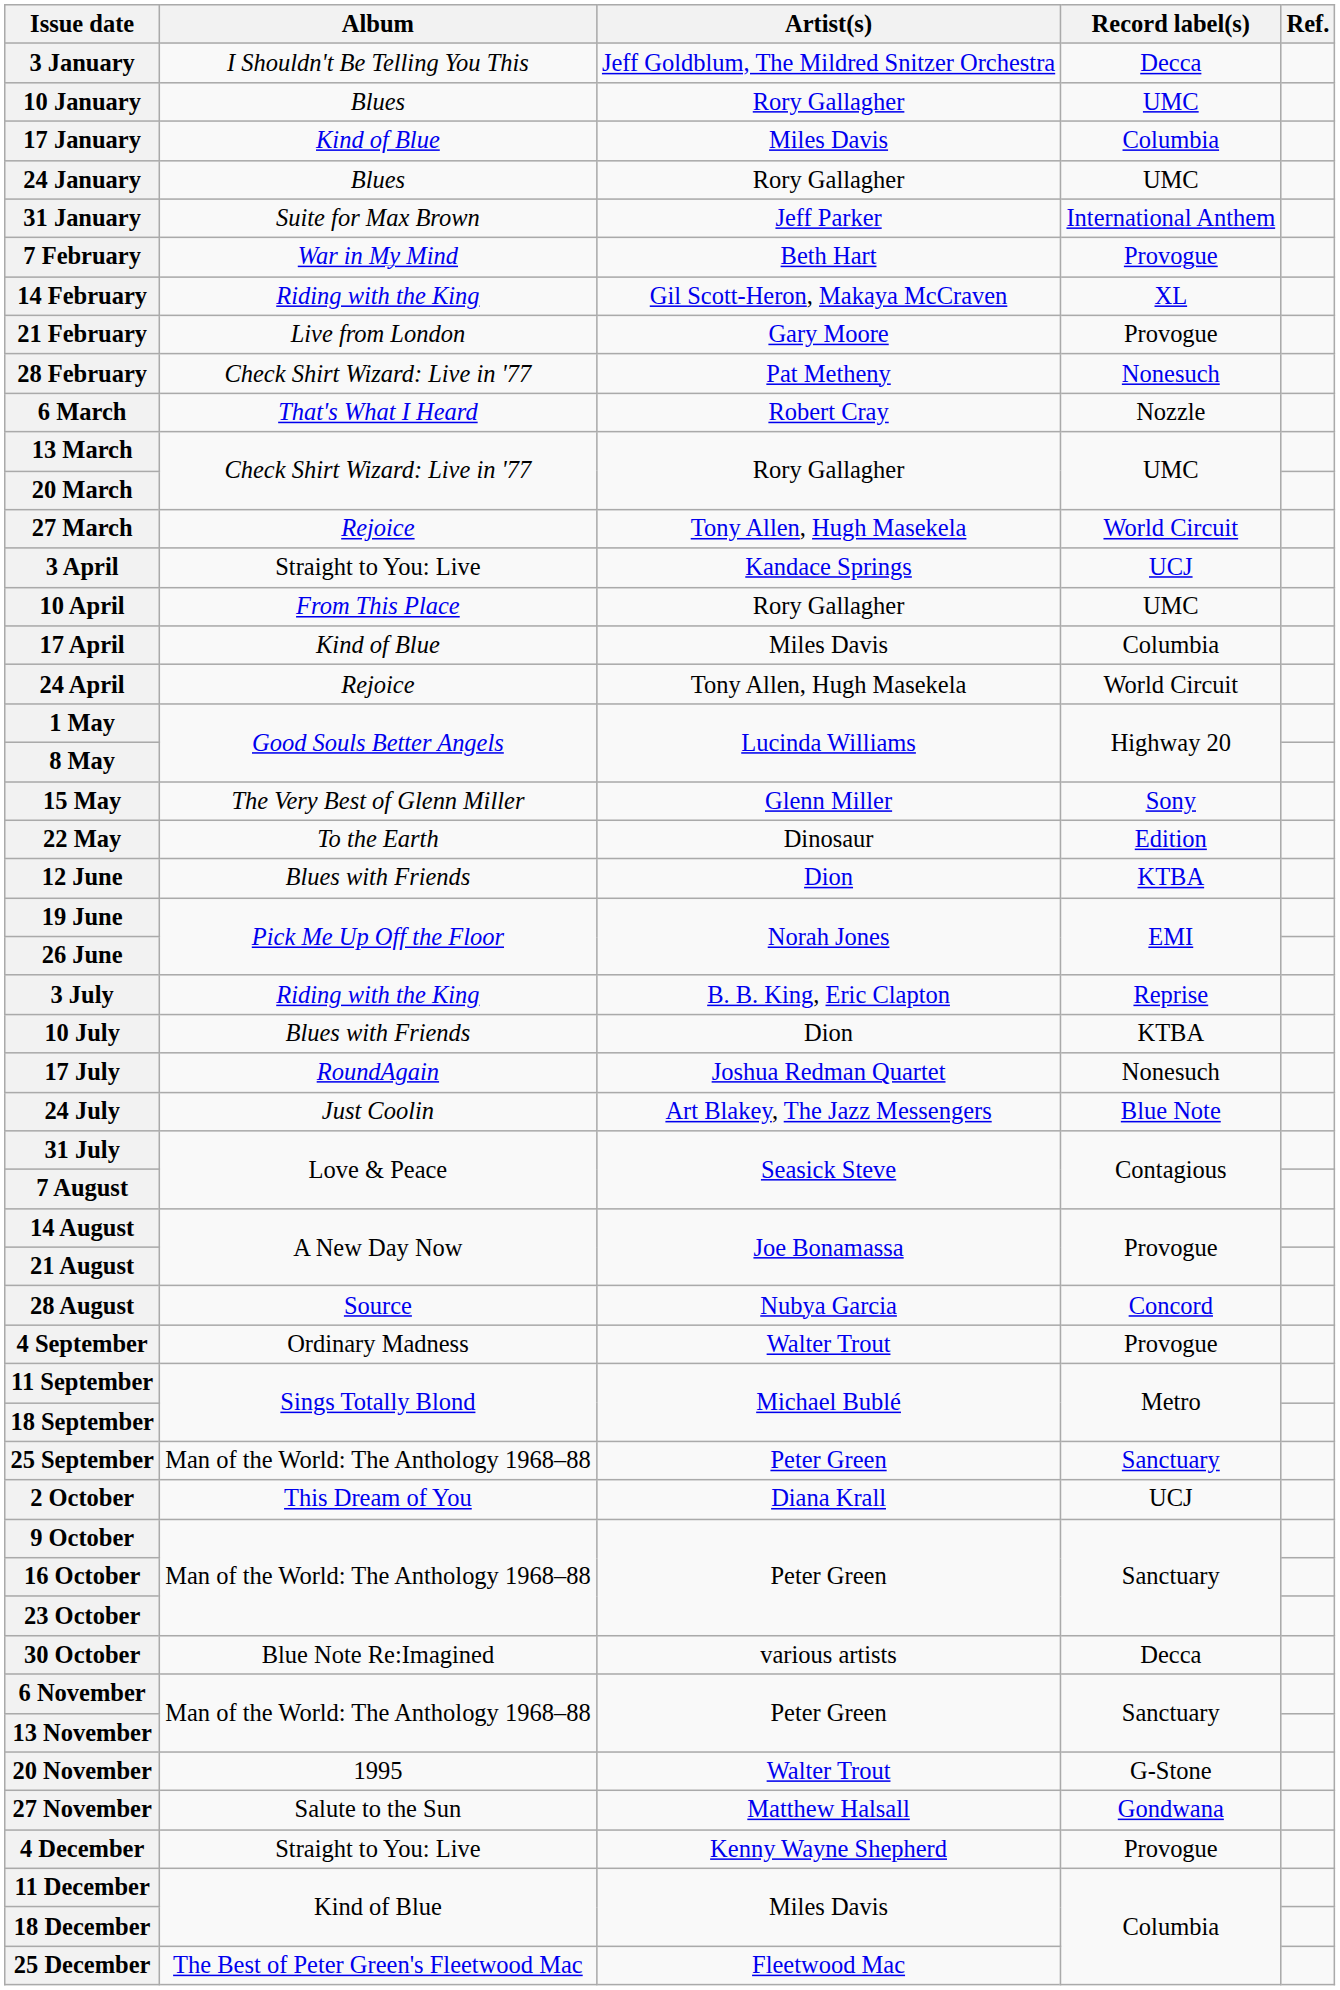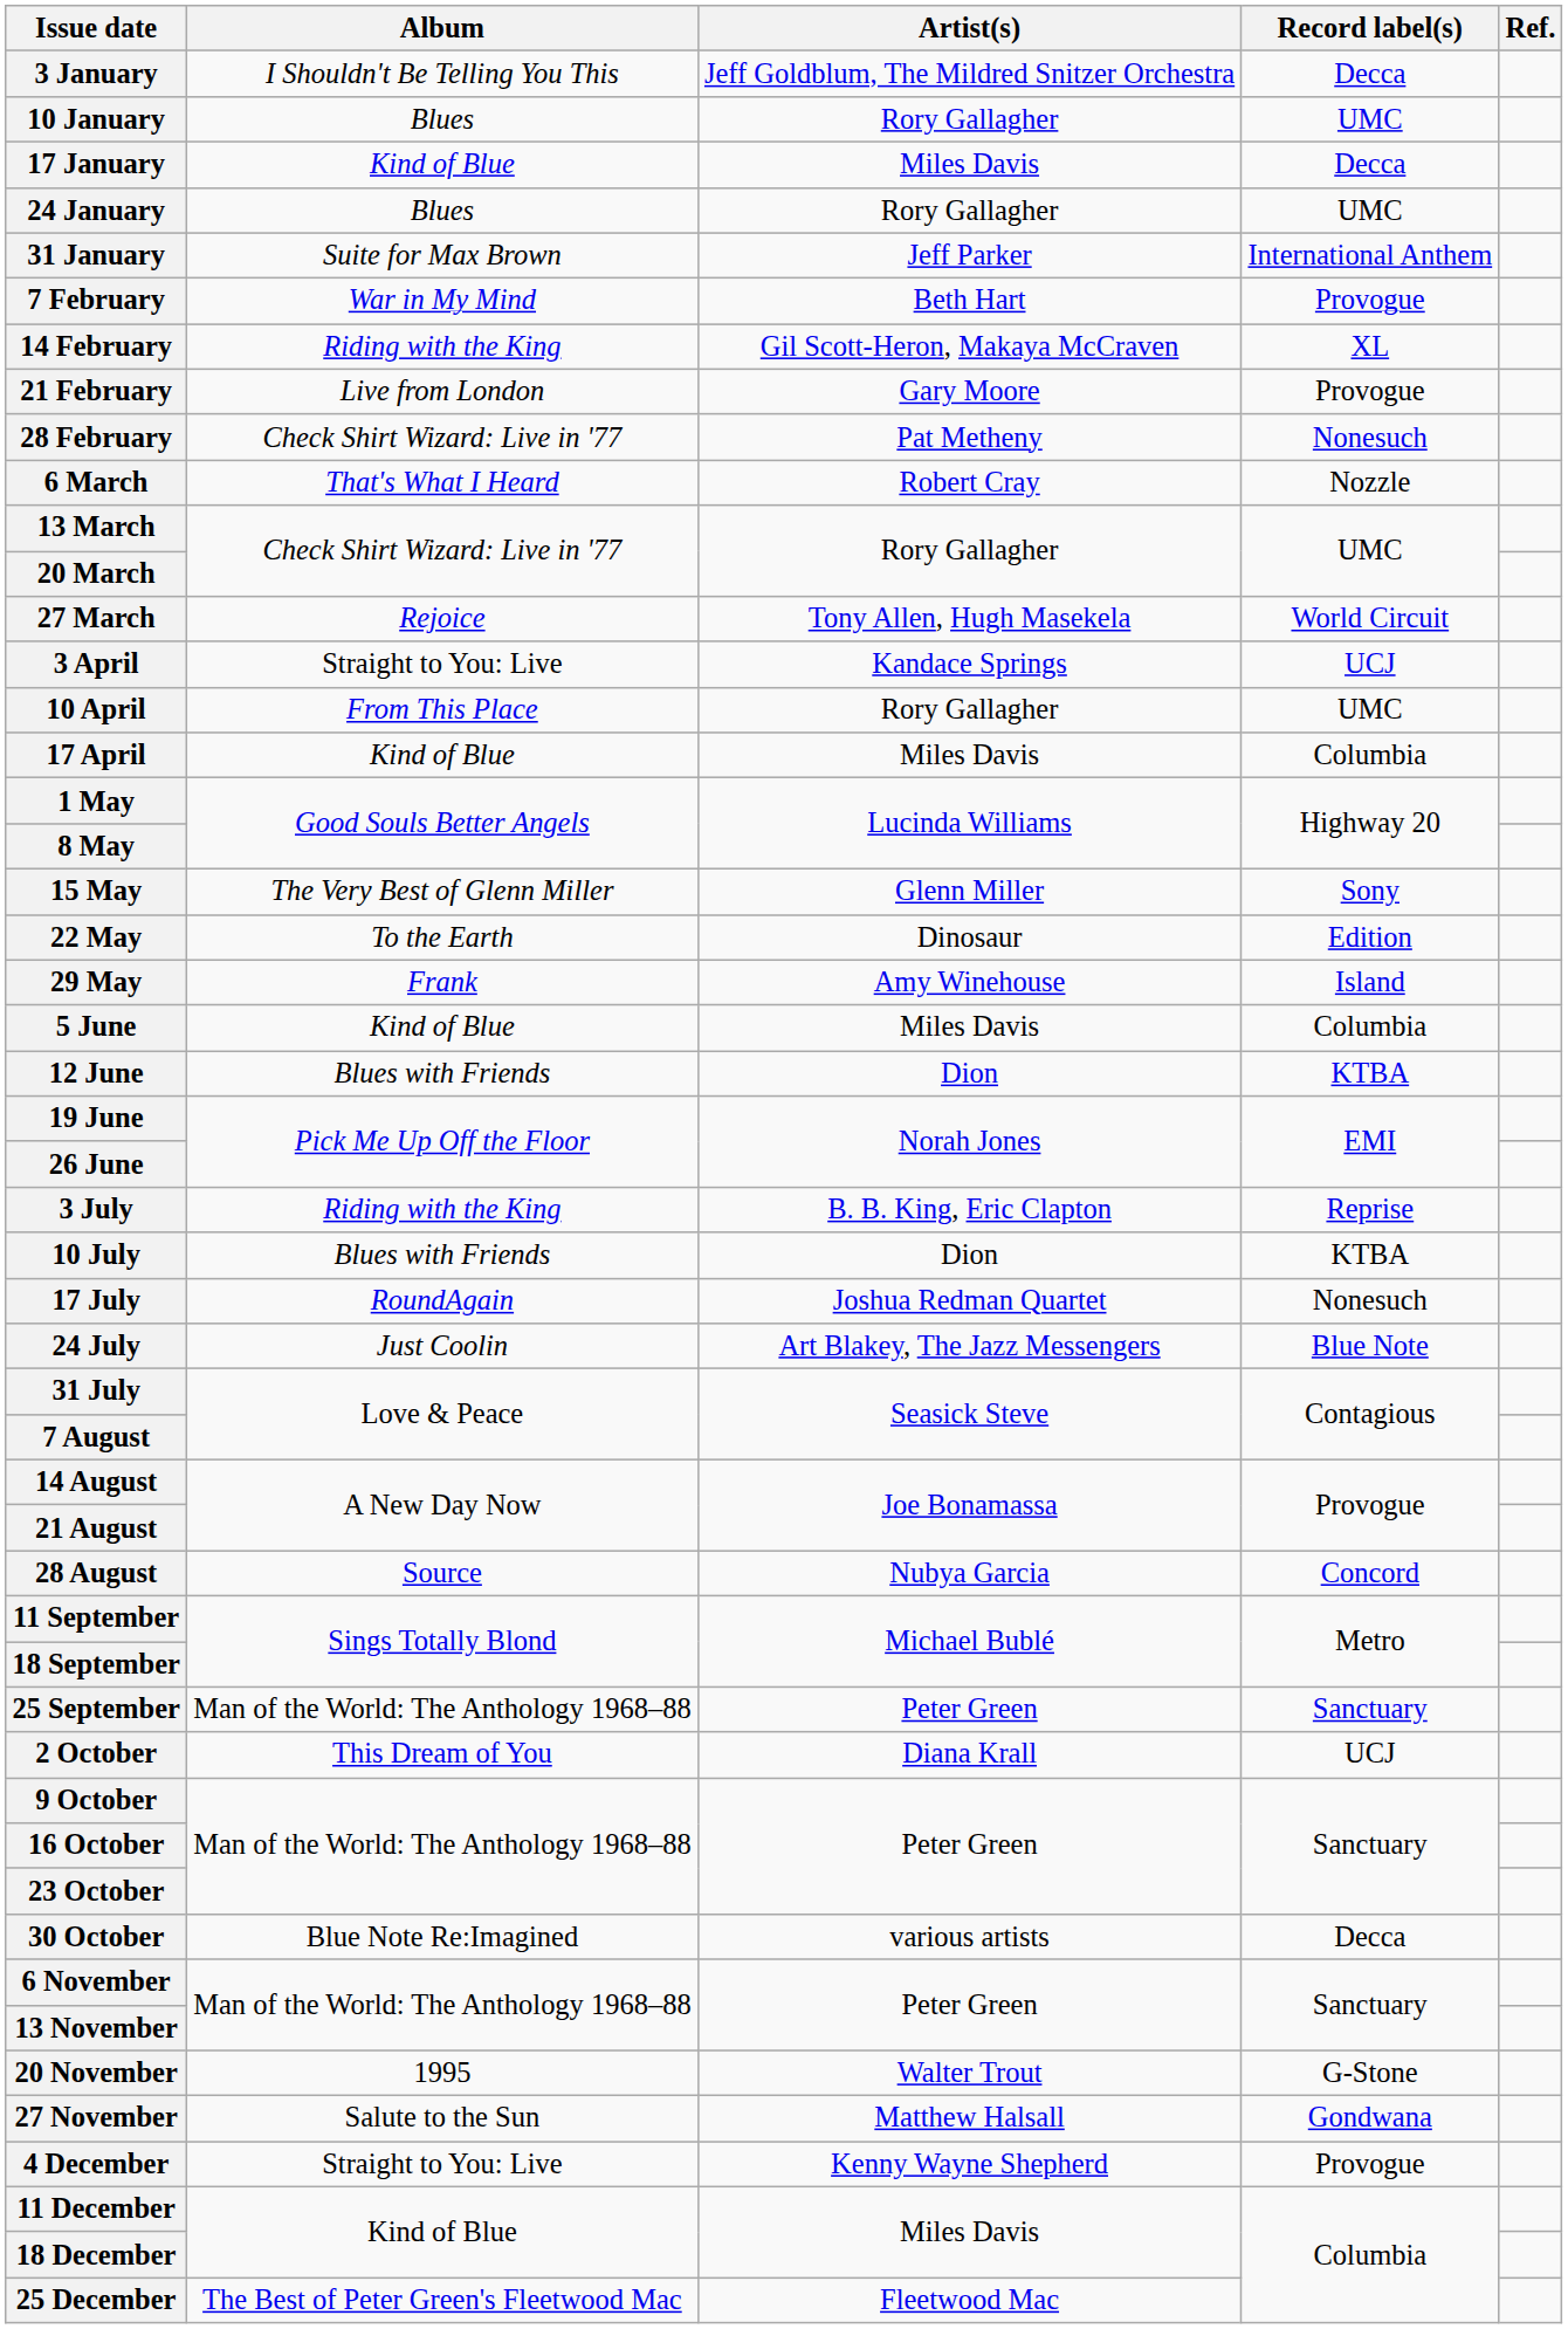 <table class="wikitable plainrowheaders" style="text-align:center">
 <tr>
 <th scope="col">Issue date</th>
 <th scope="col">Album</th>
 <th scope="col">Artist(s)</th>
 <th scope="col">Record label(s)</th>
 <th scope="col">Ref.</th>
 </tr>
 <tr>
 <th scope="row">3 January</th>
 <td><em>I Shouldn't Be Telling You This</em></td>
 <td><a href='#'>Jeff Goldblum, The Mildred Snitzer Orchestra</a></td>
 <td><a href='#'>Decca</a></td>
 <td></td>
 </tr>
 <tr>
 <th scope="row">10 January</th>
 <td><em>Blues</em></td>
 <td><a href='#'>Rory Gallagher</a></td>
 <td><a href='#'>UMC</a></td>
 <td></td>
 </tr>
 <tr>
 <th scope="row">17 January</th>
 <td><em><a href='#'>Kind of Blue</a></em></td>
 <td><a href='#'>Miles Davis</a></td>
-<td><a href='#'>Columbia</a></td>
+<td><a href='#'>Decca</a></td>
 <td></td>
 </tr>
 <tr>
 <th scope="row">24 January</th>
 <td><em>Blues</em></td>
 <td>Rory Gallagher</td>
 <td>UMC</td>
 <td></td>
 </tr>
 <tr>
 <th scope="row">31 January</th>
 <td><em>Suite for Max Brown</em></td>
 <td><a href='#'>Jeff Parker</a></td>
 <td><a href='#'>International Anthem</a></td>
 <td></td>
 </tr>
 <tr>
 <th scope="row">7 February</th>
 <td><em><a href='#'>War in My Mind</a></em></td>
 <td><a href='#'>Beth Hart</a></td>
 <td><a href='#'>Provogue</a></td>
 <td></td>
 </tr>
 <tr>
 <th scope="row">14 February</th>
 <td><em><a href='#'>Riding with the King</a></em></td>
 <td><a href='#'>Gil Scott-Heron</a>, <a href='#'>Makaya McCraven</a></td>
 <td><a href='#'>XL</a></td>
 <td></td>
 </tr>
 <tr>
 <th scope="row">21 February</th>
 <td><em>Live from London</em></td>
 <td><a href='#'>Gary Moore</a></td>
 <td>Provogue</td>
 <td></td>
 </tr>
 <tr>
 <th scope="row">28 February</th>
 <td><em>Check Shirt Wizard: Live in '77</em></td>
 <td><a href='#'>Pat Metheny</a></td>
 <td><a href='#'>Nonesuch</a></td>
 <td></td>
 </tr>
 <tr>
 <th scope="row">6 March</th>
 <td><em><a href='#'>That's What I Heard</a></em></td>
 <td><a href='#'>Robert Cray</a></td>
 <td>Nozzle</td>
 <td></td>
 </tr>
 <tr>
 <th scope="row">13 March</th>
 <td rowspan="2"><em>Check Shirt Wizard: Live in '77</em></td>
 <td rowspan="2">Rory Gallagher</td>
 <td rowspan="2">UMC</td>
 <td></td>
 </tr>
 <tr>
 <th scope="row">20 March</th>
 <td></td>
 </tr>
 <tr>
 <th scope="row">27 March</th>
 <td><em><a href='#'>Rejoice</a></em></td>
 <td><a href='#'>Tony Allen</a>, <a href='#'>Hugh Masekela</a></td>
 <td><a href='#'>World Circuit</a></td>
 <td></td>
 </tr>
 <tr>
 <th scope="row">3 April</th>
 <td></em>Straight to You: Live<em></td>
 <td><a href='#'>Kandace Springs</a></td>
 <td><a href='#'>UCJ</a></td>
 <td></td>
 </tr>
 <tr>
 <th scope="row">10 April</th>
 <td><em><a href='#'>From This Place</a></em></td>
 <td>Rory Gallagher</td>
 <td>UMC</td>
 <td></td>
 </tr>
 <tr>
 <th scope="row">17 April</th>
 <td><em>Kind of Blue</em></td>
 <td>Miles Davis</td>
 <td>Columbia</td>
 <td></td>
 </tr>
 <tr>
-<th scope="row">24 April</th>
-<td><em>Rejoice</em></td>
-<td>Tony Allen, Hugh Masekela</td>
-<td>World Circuit</td>
-<td></td>
-</tr>
-<tr>
 <th scope="row">1 May</th>
 <td rowspan="2"><em><a href='#'>Good Souls Better Angels</a></em></td>
 <td rowspan="2"><a href='#'>Lucinda Williams</a></td>
 <td rowspan="2">Highway 20</td>
 <td></td>
 </tr>
 <tr>
 <th scope="row">8 May</th>
 <td></td>
 </tr>
 <tr>
 <th scope="row">15 May</th>
 <td><em>The Very Best of Glenn Miller</em></td>
 <td><a href='#'>Glenn Miller</a></td>
 <td><a href='#'>Sony</a></td>
 <td></td>
 </tr>
 <tr>
 <th scope="row">22 May</th>
 <td><em>To the Earth</em></td>
 <td>Dinosaur</td>
 <td><a href='#'>Edition</a></td>
+<td></td>
+</tr>
+<tr>
+<th scope="row">29 May</th>
+<td><em><a href='#'>Frank</a></em></td>
+<td><a href='#'>Amy Winehouse</a></td>
+<td><a href='#'>Island</a></td>
+<td></td>
+</tr>
+<tr>
+<th scope="row">5 June</th>
+<td><em>Kind of Blue</em></td>
+<td>Miles Davis</td>
+<td>Columbia</td>
 <td></td>
 </tr>
 <tr>
 <th scope="row">12 June</th>
 <td><em>Blues with Friends</em></td>
 <td><a href='#'>Dion</a></td>
 <td><a href='#'>KTBA</a></td>
 <td></td>
 </tr>
 <tr>
 <th scope="row">19 June</th>
 <td rowspan="2"><em><a href='#'>Pick Me Up Off the Floor</a></em></td>
 <td rowspan="2"><a href='#'>Norah Jones</a></td>
 <td rowspan="2"><a href='#'>EMI</a></td>
 <td></td>
 </tr>
 <tr>
 <th scope="row">26 June</th>
 <td></td>
 </tr>
 <tr>
 <th scope="row">3 July</th>
 <td><em><a href='#'>Riding with the King</a></em></td>
 <td><a href='#'>B. B. King</a>, <a href='#'>Eric Clapton</a></td>
 <td><a href='#'>Reprise</a></td>
 <td></td>
 </tr>
 <tr>
 <th scope="row">10 July</th>
 <td><em>Blues with Friends</em></td>
 <td>Dion</td>
 <td>KTBA</td>
 <td></td>
 </tr>
 <tr>
 <th scope="row">17 July</th>
 <td><em><a href='#'>RoundAgain</a></em></td>
 <td><a href='#'>Joshua Redman Quartet</a></td>
 <td>Nonesuch</td>
 <td></td>
 </tr>
 <tr>
 <th scope="row">24 July</th>
 <td><em>Just Coolin<strong></td>
 <td><a href='#'>Art Blakey</a>, <a href='#'>The Jazz Messengers</a></td>
 <td><a href='#'>Blue Note</a></td>
 <td></td>
 </tr>
 <tr>
 <th scope="row">31 July</th>
 <td rowspan="2"></em>Love & Peace<em></td>
 <td rowspan="2"><a href='#'>Seasick Steve</a></td>
 <td rowspan="2">Contagious</td>
 <td></td>
 </tr>
 <tr>
 <th scope="row">7 August</th>
 <td></td>
 </tr>
 <tr>
 <th scope="row">14 August</th>
 <td rowspan="2"></em>A New Day Now<em></td>
 <td rowspan="2"><a href='#'>Joe Bonamassa</a></td>
 <td rowspan="2">Provogue</td>
 <td></td>
 </tr>
 <tr>
 <th scope="row">21 August</th>
 <td></td>
 </tr>
 <tr>
 <th scope="row">28 August</th>
 <td></em><a href='#'>Source</a><em></td>
 <td><a href='#'>Nubya Garcia</a></td>
 <td><a href='#'>Concord</a></td>
-<td></td>
-</tr>
-<tr>
-<th scope="row">4 September</th>
-<td></em>Ordinary Madness<em></td>
-<td><a href='#'>Walter Trout</a></td>
-<td>Provogue</td>
 <td></td>
 </tr>
 <tr>
 <th scope="row">11 September</th>
 <td rowspan="2"></em><a href='#'>Sings Totally Blond</a><em></td>
 <td rowspan="2"><a href='#'>Michael Bublé</a></td>
 <td rowspan="2">Metro</td>
 <td></td>
 </tr>
 <tr>
 <th scope="row">18 September</th>
 <td></td>
 </tr>
 <tr>
 <th scope="row">25 September</th>
 <td></em>Man of the World: The Anthology 1968–88<em></td>
 <td><a href='#'>Peter Green</a></td>
 <td><a href='#'>Sanctuary</a></td>
 <td></td>
 </tr>
 <tr>
 <th scope="row">2 October</th>
 <td></em><a href='#'>This Dream of You</a><em></td>
 <td><a href='#'>Diana Krall</a></td>
 <td>UCJ</td>
 <td></td>
 </tr>
 <tr>
 <th scope="row">9 October</th>
 <td rowspan="3"></em>Man of the World: The Anthology 1968–88<em></td>
 <td rowspan="3">Peter Green</td>
 <td rowspan="3">Sanctuary</td>
 <td></td>
 </tr>
 <tr>
 <th scope="row">16 October</th>
 <td></td>
 </tr>
 <tr>
 <th scope="row">23 October</th>
 <td></td>
 </tr>
 <tr>
 <th scope="row">30 October</th>
 <td></em>Blue Note Re:Imagined<em></td>
 <td>various artists</td>
 <td>Decca</td>
 <td></td>
 </tr>
 <tr>
 <th scope="row">6 November</th>
 <td rowspan="2"></em>Man of the World: The Anthology 1968–88<em></td>
 <td rowspan="2">Peter Green</td>
 <td rowspan="2">Sanctuary</td>
 <td></td>
 </tr>
 <tr>
 <th scope="row">13 November</th>
 <td></td>
 </tr>
 <tr>
 <th scope="row">20 November</th>
 <td></em>1995<em></td>
 <td><a href='#'>Walter Trout</a></td>
 <td>G-Stone</td>
 <td></td>
 </tr>
 <tr>
 <th scope="row">27 November</th>
 <td></em>Salute to the Sun<em></td>
 <td><a href='#'>Matthew Halsall</a></td>
 <td><a href='#'>Gondwana</a></td>
 <td></td>
 </tr>
 <tr>
 <th scope="row">4 December</th>
 <td></em>Straight to You: Live<em></td>
 <td><a href='#'>Kenny Wayne Shepherd</a></td>
 <td>Provogue</td>
 <td></td>
 </tr>
 <tr>
 <th scope="row">11 December</th>
 <td rowspan="2"></em>Kind of Blue<em></td>
 <td rowspan="2">Miles Davis</td>
 <td rowspan="3">Columbia</td>
 <td></td>
 </tr>
 <tr>
 <th scope="row">18 December</th>
 <td></td>
 </tr>
 <tr>
 <th scope="row">25 December</th>
 <td></em><a href='#'>The Best of Peter Green's Fleetwood Mac</a><em></td>
 <td><a href='#'>Fleetwood Mac</a></td>
 <td></td>
 </tr>
 </table>
